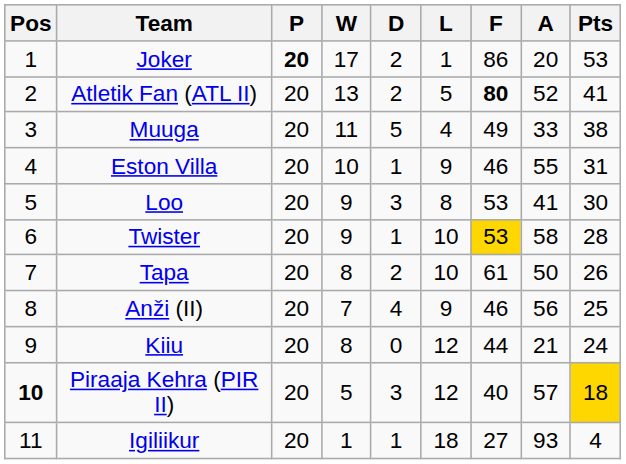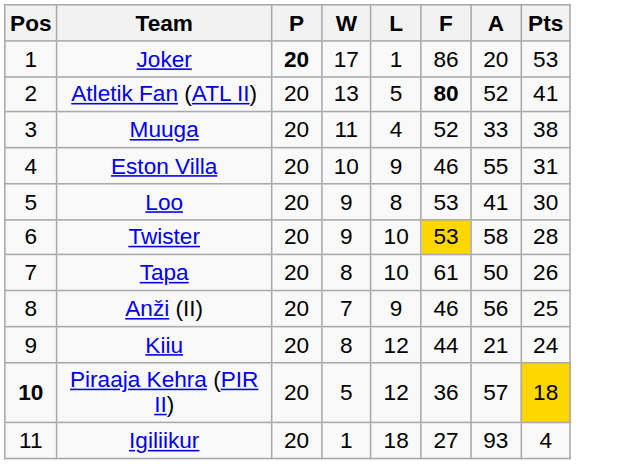 <table class="wikitable" style="font-size:90%; text-align:center;">
 <tr bgcolor="#efefef">
 <th width="25">Pos</th>
 <th width="130">Team</th>
 <th width="25">P</th>
 <th width="25">W</th>
-<th width="25">D</th>
 <th width="25">L</th>
 <th width="25">F</th>
 <th width="25">A</th>
 <th width="25">Pts</th>
 </tr>
 <tr>
 <td>1</td>
 <td><a href='#'>Joker</a></td>
 <td><strong>20</strong></td>
 <td>17</td>
-<td>2</td>
 <td>1</td>
 <td>86</td>
 <td>20</td>
 <td>53</td>
 </tr>
 <tr>
 <td>2</td>
 <td><a href='#'>Atletik Fan</a> (<a href='#'>ATL II</a>)</td>
 <td>20</td>
 <td>13</td>
-<td>2</td>
 <td>5</td>
 <td><strong>80</strong></td>
 <td>52</td>
 <td>41</td>
 </tr>
 <tr>
 <td>3</td>
 <td><a href='#'>Muuga</a></td>
 <td>20</td>
 <td>11</td>
-<td>5</td>
 <td>4</td>
-<td>49</td>
+<td>52</td>
 <td>33</td>
 <td>38</td>
 </tr>
 <tr>
 <td>4</td>
 <td><a href='#'>Eston Villa</a></td>
 <td>20</td>
 <td>10</td>
-<td>1</td>
 <td>9</td>
 <td>46</td>
 <td>55</td>
 <td>31</td>
 </tr>
 <tr>
 <td>5</td>
 <td><a href='#'>Loo</a></td>
 <td>20</td>
 <td>9</td>
-<td>3</td>
 <td>8</td>
 <td>53</td>
 <td>41</td>
 <td>30</td>
 </tr>
 <tr>
 <td>6</td>
 <td><a href='#'>Twister</a></td>
 <td>20</td>
 <td>9</td>
-<td>1</td>
 <td>10</td>
 <td style="background: gold;">53</td>
 <td>58</td>
 <td>28</td>
 </tr>
 <tr>
 <td>7</td>
 <td><a href='#'>Tapa</a></td>
 <td>20</td>
 <td>8</td>
-<td>2</td>
 <td>10</td>
 <td>61</td>
 <td>50</td>
 <td>26</td>
 </tr>
 <tr>
 <td>8</td>
 <td><a href='#'>Anži</a> (II)</td>
 <td>20</td>
 <td>7</td>
-<td>4</td>
 <td>9</td>
 <td>46</td>
 <td>56</td>
 <td>25</td>
 </tr>
 <tr>
 <td>9</td>
 <td><a href='#'>Kiiu</a></td>
 <td>20</td>
 <td>8</td>
-<td>0</td>
 <td>12</td>
 <td>44</td>
 <td>21</td>
 <td>24</td>
 </tr>
 <tr>
 <td><strong>10</strong></td>
 <td><a href='#'>Piraaja Kehra</a> (<a href='#'>PIR II</a>)</td>
 <td>20</td>
 <td>5</td>
-<td>3</td>
 <td>12</td>
-<td>40</td>
+<td>36</td>
 <td>57</td>
 <td style="background: gold;">18</td>
 </tr>
 <tr>
 <td>11</td>
 <td><a href='#'>Igiliikur</a></td>
 <td>20</td>
 <td>1</td>
-<td>1</td>
 <td>18</td>
 <td>27</td>
 <td>93</td>
 <td>4</td>
 </tr>
 </table>
